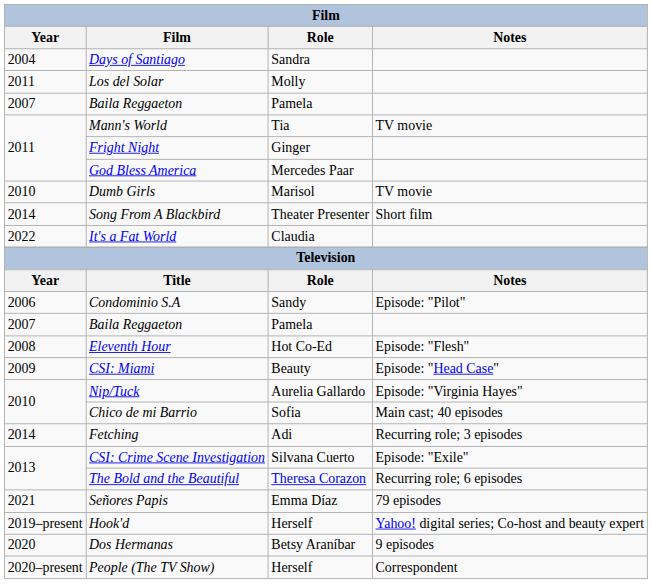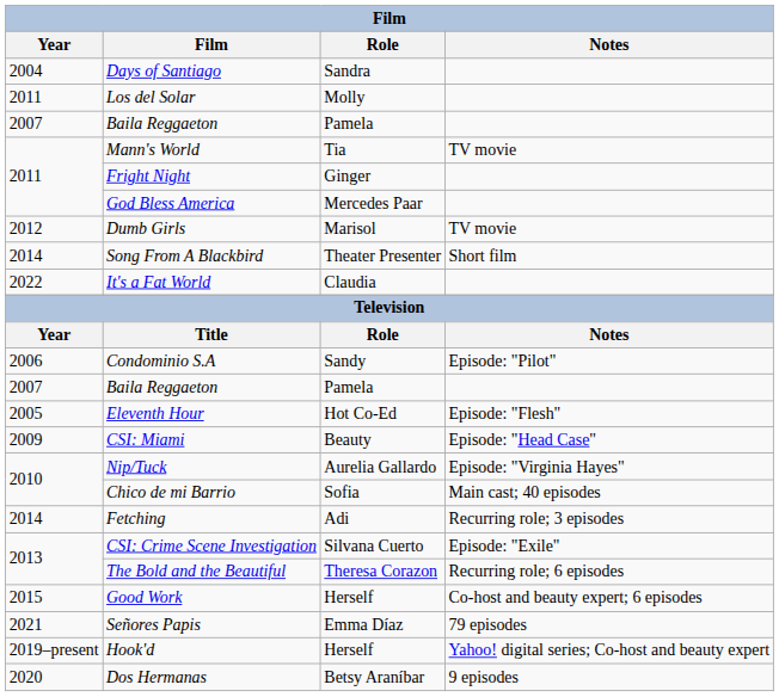 <table class="wikitable">
 <tr style="background:#ccc; text-align:center;">
 <th colspan="4" style="background: LightSteelBlue;">Film</th>
 </tr>
 <tr style="background:#ccc; text-align:center;">
 <th>Year</th>
 <th>Film</th>
 <th>Role</th>
 <th>Notes</th>
 </tr>
 <tr>
 <td>2004</td>
 <td><em><a href='#'>Days of Santiago</a></em></td>
 <td>Sandra</td>
 <td></td>
 </tr>
 <tr>
 <td>2011</td>
 <td><em>Los del Solar</em></td>
 <td>Molly</td>
 <td></td>
 </tr>
 <tr>
 <td>2007</td>
 <td><em>Baila Reggaeton</em></td>
 <td>Pamela</td>
 <td></td>
 </tr>
 <tr>
 <td rowspan="3">2011</td>
 <td><em>Mann's World</em></td>
 <td>Tia</td>
 <td>TV movie</td>
 </tr>
 <tr>
 <td><em><a href='#'>Fright Night</a></em></td>
 <td>Ginger</td>
 <td></td>
 </tr>
 <tr>
 <td><em><a href='#'>God Bless America</a></em></td>
 <td>Mercedes Paar</td>
 <td></td>
 </tr>
 <tr>
-<td>2010</td>
+<td>2012</td>
 <td><em>Dumb Girls</em></td>
 <td>Marisol</td>
 <td>TV movie</td>
 </tr>
 <tr>
 <td>2014</td>
 <td><em>Song From A Blackbird</em></td>
 <td>Theater Presenter</td>
 <td>Short film</td>
 </tr>
 <tr>
 <td>2022</td>
 <td><em><a href='#'>It's a Fat World</a></em></td>
 <td>Claudia</td>
 <td></td>
 </tr>
 <tr>
 </tr>
 <tr style="background:#ccc; text-align:center;">
 <th colspan="4" style="background: LightSteelBlue;">Television</th>
 </tr>
 <tr style="background:#ccc; text-align:center;">
 <th>Year</th>
 <th>Title</th>
 <th>Role</th>
 <th>Notes</th>
 </tr>
 <tr>
 <td>2006</td>
 <td><em>Condominio S.A</em></td>
 <td>Sandy</td>
 <td>Episode: "Pilot"</td>
 </tr>
 <tr>
 <td>2007</td>
 <td><em>Baila Reggaeton</em></td>
 <td>Pamela</td>
 <td></td>
 </tr>
 <tr>
-<td>2008</td>
+<td>2005</td>
 <td><em><a href='#'>Eleventh Hour</a></em></td>
 <td>Hot Co-Ed</td>
 <td>Episode: "Flesh"</td>
 </tr>
 <tr>
 <td>2009</td>
 <td><em><a href='#'>CSI: Miami</a></em></td>
 <td>Beauty</td>
 <td>Episode: "<a href='#'>Head Case</a>"</td>
 </tr>
 <tr>
 <td rowspan="2">2010</td>
 <td><em><a href='#'>Nip/Tuck</a></em></td>
 <td>Aurelia Gallardo</td>
 <td>Episode: "Virginia Hayes"</td>
 </tr>
 <tr>
 <td><em>Chico de mi Barrio</em></td>
 <td>Sofia</td>
 <td>Main cast; 40 episodes</td>
 </tr>
 <tr>
 <td>2014</td>
 <td><em>Fetching</em></td>
 <td>Adi</td>
 <td>Recurring role; 3 episodes</td>
 </tr>
 <tr>
 <td rowspan="2">2013</td>
 <td><em><a href='#'>CSI: Crime Scene Investigation</a></em></td>
 <td>Silvana Cuerto</td>
 <td>Episode: "Exile"</td>
 </tr>
 <tr>
 <td><em><a href='#'>The Bold and the Beautiful</a></em></td>
 <td><a href='#'>Theresa Corazon</a></td>
 <td>Recurring role; 6 episodes</td>
 </tr>
 <tr>
+<td>2015</td>
+<td><em><a href='#'>Good Work</a></em></td>
+<td>Herself</td>
+<td>Co-host and beauty expert; 6 episodes</td>
+</tr>
+<tr>
 <td>2021</td>
 <td><em>Señores Papis</em></td>
 <td>Emma Díaz</td>
 <td>79 episodes</td>
 </tr>
 <tr>
 <td>2019–present</td>
 <td><em>Hook'd</em></td>
 <td>Herself</td>
 <td><a href='#'>Yahoo!</a> digital series; Co-host and beauty expert</td>
 </tr>
 <tr>
 <td>2020</td>
 <td><em>Dos Hermanas</em></td>
 <td>Betsy Araníbar</td>
 <td>9 episodes</td>
 </tr>
-<tr>
-<td>2020–present</td>
-<td><em>People (The TV Show)</em></td>
-<td>Herself</td>
-<td>Correspondent</td>
-</tr>
 </table>
